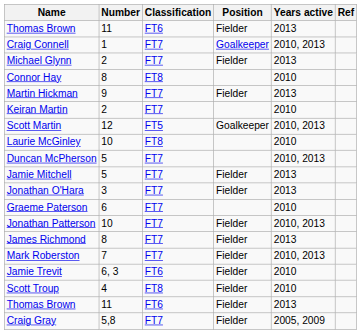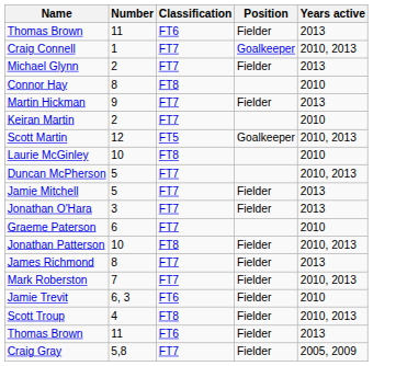 <table class="wikitable">
 <tr>
 <th>Name</th>
 <th>Number</th>
 <th>Classification</th>
 <th>Position</th>
 <th>Years active</th>
-<th>Ref</th>
 </tr>
 <tr>
 <td><a href='#'>Thomas Brown</a></td>
 <td>11</td>
 <td><a href='#'>FT6</a></td>
 <td>Fielder</td>
 <td>2013</td>
-<td></td>
 </tr>
 <tr>
 <td><a href='#'>Craig Connell</a></td>
 <td>1</td>
 <td><a href='#'>FT7</a></td>
 <td><a href='#'>Goalkeeper</a></td>
 <td>2010, 2013</td>
-<td></td>
 </tr>
 <tr>
 <td><a href='#'>Michael Glynn</a></td>
 <td>2</td>
 <td><a href='#'>FT7</a></td>
 <td>Fielder</td>
 <td>2013</td>
-<td></td>
 </tr>
 <tr>
 <td><a href='#'>Connor Hay</a></td>
 <td>8</td>
 <td><a href='#'>FT8</a></td>
 <td></td>
 <td>2010</td>
-<td></td>
 </tr>
 <tr>
 <td><a href='#'>Martin Hickman</a></td>
 <td>9</td>
 <td><a href='#'>FT7</a></td>
 <td>Fielder</td>
 <td>2013</td>
-<td></td>
 </tr>
 <tr>
 <td><a href='#'>Keiran Martin</a></td>
 <td>2</td>
 <td><a href='#'>FT7</a></td>
 <td></td>
 <td>2010</td>
-<td></td>
 </tr>
 <tr>
 <td><a href='#'>Scott Martin</a></td>
 <td>12</td>
 <td><a href='#'>FT5</a></td>
 <td>Goalkeeper</td>
 <td>2010, 2013</td>
-<td></td>
 </tr>
 <tr>
 <td><a href='#'>Laurie McGinley</a></td>
 <td>10</td>
 <td><a href='#'>FT8</a></td>
 <td></td>
 <td>2010</td>
-<td></td>
 </tr>
 <tr>
 <td><a href='#'>Duncan McPherson</a></td>
 <td>5</td>
 <td><a href='#'>FT7</a></td>
 <td></td>
 <td>2010, 2013</td>
-<td></td>
 </tr>
 <tr>
 <td><a href='#'>Jamie Mitchell</a></td>
 <td>5</td>
 <td><a href='#'>FT7</a></td>
 <td>Fielder</td>
 <td>2013</td>
-<td></td>
 </tr>
 <tr>
 <td><a href='#'>Jonathan O'Hara</a></td>
 <td>3</td>
 <td><a href='#'>FT7</a></td>
 <td>Fielder</td>
 <td>2013</td>
-<td></td>
 </tr>
 <tr>
 <td><a href='#'>Graeme Paterson</a></td>
 <td>6</td>
 <td><a href='#'>FT7</a></td>
 <td></td>
 <td>2010</td>
-<td></td>
 </tr>
 <tr>
 <td><a href='#'>Jonathan Patterson</a></td>
 <td>10</td>
-<td><a href='#'>FT7</a></td>
+<td><a href='#'>FT8</a></td>
 <td>Fielder</td>
 <td>2010, 2013</td>
-<td></td>
 </tr>
 <tr>
 <td><a href='#'>James Richmond</a></td>
 <td>8</td>
 <td><a href='#'>FT7</a></td>
 <td>Fielder</td>
 <td>2013</td>
-<td></td>
 </tr>
 <tr>
 <td><a href='#'>Mark Roberston</a></td>
 <td>7</td>
 <td><a href='#'>FT7</a></td>
 <td>Fielder</td>
 <td>2010, 2013</td>
-<td></td>
 </tr>
 <tr>
 <td><a href='#'>Jamie Trevit</a></td>
 <td>6, 3</td>
 <td><a href='#'>FT6</a></td>
 <td>Fielder</td>
 <td>2010</td>
-<td></td>
 </tr>
 <tr>
 <td><a href='#'>Scott Troup</a></td>
 <td>4</td>
 <td><a href='#'>FT8</a></td>
 <td>Fielder</td>
-<td>2010</td>
-<td></td>
+<td>2010, 2013</td>
 </tr>
 <tr>
 <td><a href='#'>Thomas Brown</a></td>
 <td>11</td>
 <td><a href='#'>FT6</a></td>
 <td>Fielder</td>
 <td>2013</td>
-<td></td>
 </tr>
 <tr>
 <td><a href='#'>Craig Gray</a></td>
 <td>5,8</td>
 <td><a href='#'>FT7</a></td>
 <td>Fielder</td>
 <td>2005, 2009</td>
-<td></td>
 </tr>
 </table>
